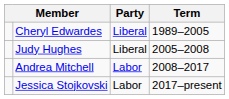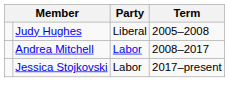 <table class="wikitable">
 <tr>
 <th colspan="2">Member</th>
 <th>Party</th>
 <th>Term</th>
-</tr>
-<tr>
-<td> </td>
-<td><a href='#'>Cheryl Edwardes</a></td>
-<td><a href='#'>Liberal</a></td>
-<td>1989–2005</td>
 </tr>
 <tr>
 <td> </td>
 <td><a href='#'>Judy Hughes</a></td>
 <td>Liberal</td>
 <td>2005–2008</td>
 </tr>
 <tr>
 <td> </td>
 <td><a href='#'>Andrea Mitchell</a></td>
 <td><a href='#'>Labor</a></td>
 <td>2008–2017</td>
 </tr>
 <tr>
 <td> </td>
 <td><a href='#'>Jessica Stojkovski</a></td>
 <td>Labor</td>
 <td>2017–present</td>
 </tr>
 </table>
